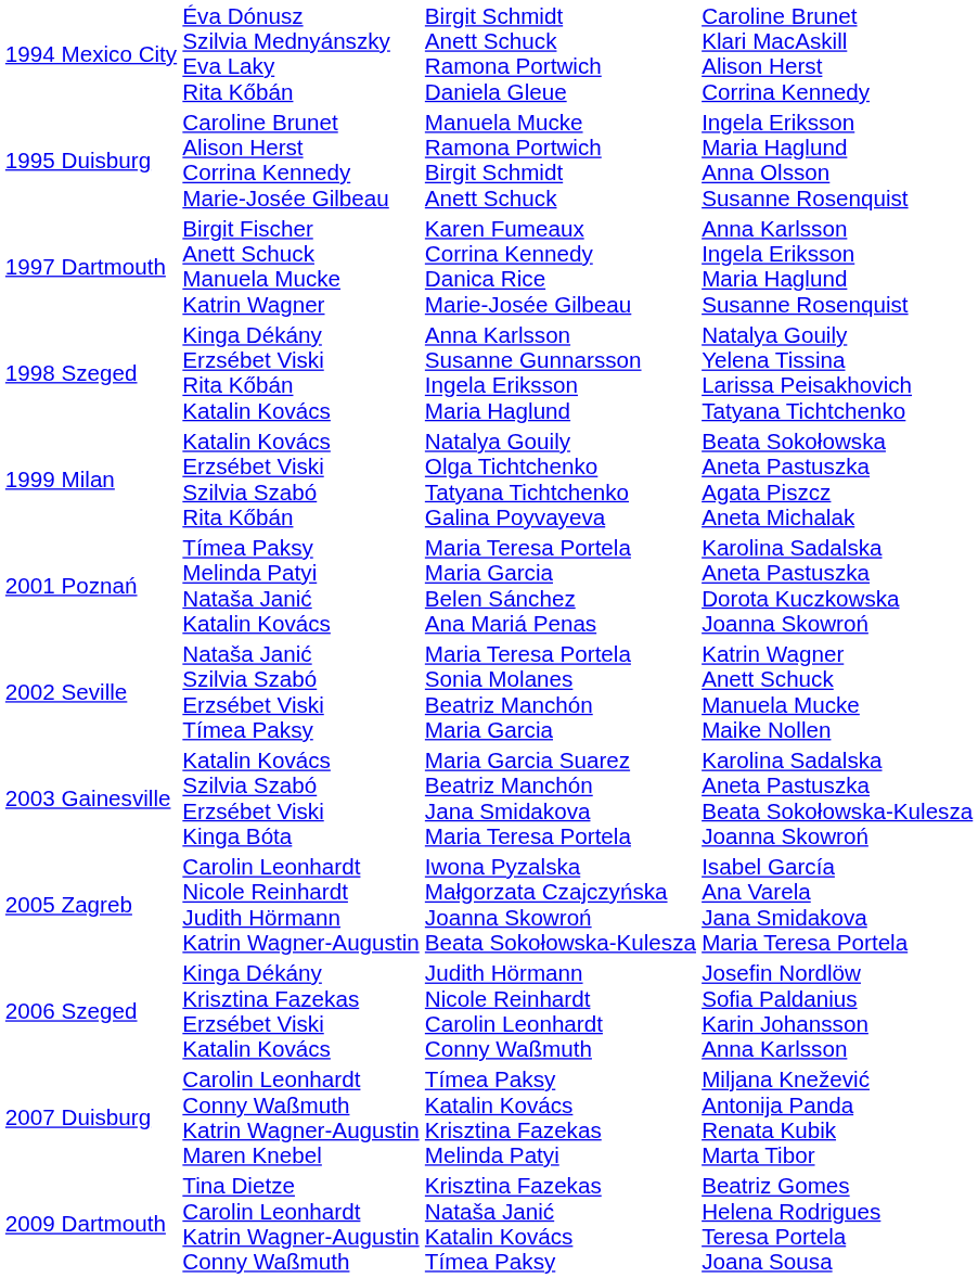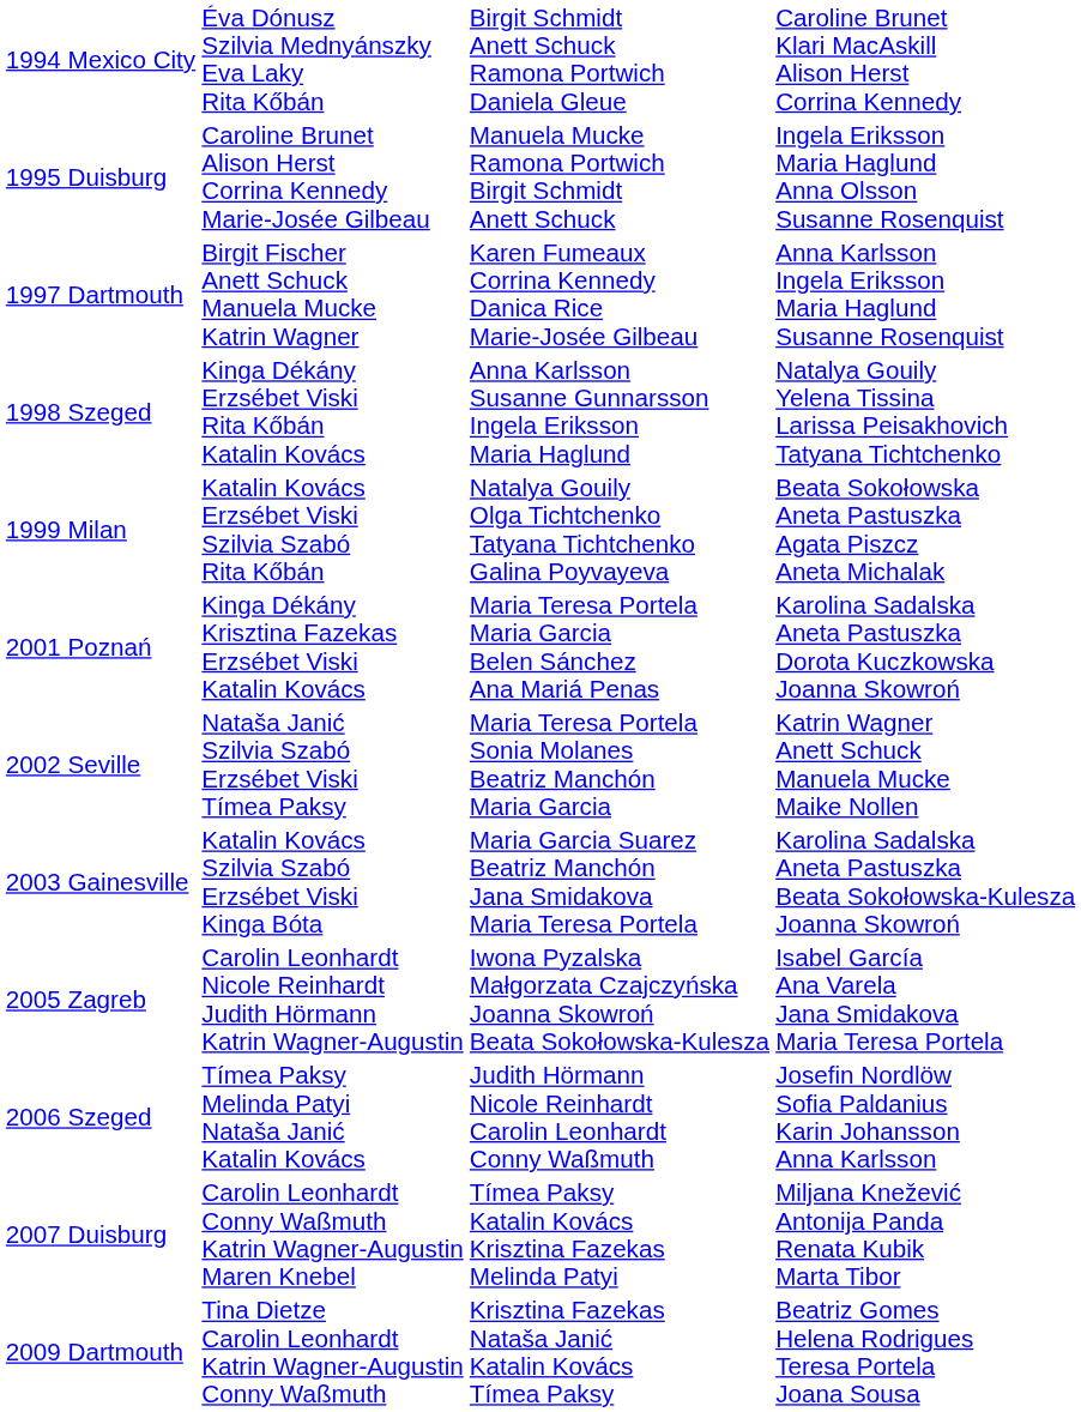 <table>
 <tr>
 <td><a href='#'>1994 Mexico City</a></td>
 <td><a href='#'>Éva Dónusz</a><br><a href='#'>Szilvia Mednyánszky</a><br><a href='#'>Eva Laky</a><br><a href='#'>Rita Kőbán</a><br></td>
 <td><a href='#'>Birgit Schmidt</a><br><a href='#'>Anett Schuck</a><br><a href='#'>Ramona Portwich</a><br><a href='#'>Daniela Gleue</a><br></td>
 <td><a href='#'>Caroline Brunet</a><br><a href='#'>Klari MacAskill</a><br><a href='#'>Alison Herst</a><br><a href='#'>Corrina Kennedy</a><br></td>
 </tr>
 <tr>
 <td><a href='#'>1995 Duisburg</a></td>
 <td><a href='#'>Caroline Brunet</a><br><a href='#'>Alison Herst</a><br><a href='#'>Corrina Kennedy</a><br><a href='#'>Marie-Josée Gilbeau</a><br></td>
 <td><a href='#'>Manuela Mucke</a><br><a href='#'>Ramona Portwich</a><br><a href='#'>Birgit Schmidt</a><br><a href='#'>Anett Schuck</a><br></td>
 <td><a href='#'>Ingela Eriksson</a><br><a href='#'>Maria Haglund</a><br><a href='#'>Anna Olsson</a><br><a href='#'>Susanne Rosenquist</a><br></td>
 </tr>
 <tr>
 <td><a href='#'>1997 Dartmouth</a></td>
 <td><a href='#'>Birgit Fischer</a><br><a href='#'>Anett Schuck</a><br><a href='#'>Manuela Mucke</a><br><a href='#'>Katrin Wagner</a><br></td>
 <td><a href='#'>Karen Fumeaux</a><br><a href='#'>Corrina Kennedy</a><br><a href='#'>Danica Rice</a><br><a href='#'>Marie-Josée Gilbeau</a><br></td>
 <td><a href='#'>Anna Karlsson</a><br><a href='#'>Ingela Eriksson</a><br><a href='#'>Maria Haglund</a><br><a href='#'>Susanne Rosenquist</a><br></td>
 </tr>
 <tr>
 <td><a href='#'>1998 Szeged</a></td>
 <td><a href='#'>Kinga Dékány</a><br><a href='#'>Erzsébet Viski</a><br><a href='#'>Rita Kőbán</a><br><a href='#'>Katalin Kovács</a><br></td>
 <td><a href='#'>Anna Karlsson</a><br><a href='#'>Susanne Gunnarsson</a><br><a href='#'>Ingela Eriksson</a><br><a href='#'>Maria Haglund</a><br></td>
 <td><a href='#'>Natalya Gouily</a><br><a href='#'>Yelena Tissina</a><br><a href='#'>Larissa Peisakhovich</a><br><a href='#'>Tatyana Tichtchenko</a><br></td>
 </tr>
 <tr>
 <td><a href='#'>1999 Milan</a></td>
 <td><a href='#'>Katalin Kovács</a><br><a href='#'>Erzsébet Viski</a><br><a href='#'>Szilvia Szabó</a><br><a href='#'>Rita Kőbán</a><br></td>
 <td><a href='#'>Natalya Gouily</a><br><a href='#'>Olga Tichtchenko</a><br><a href='#'>Tatyana Tichtchenko</a><br><a href='#'>Galina Poyvayeva</a><br></td>
 <td><a href='#'>Beata Sokołowska</a><br><a href='#'>Aneta Pastuszka</a><br><a href='#'>Agata Piszcz</a><br><a href='#'>Aneta Michalak</a><br></td>
 </tr>
 <tr>
 <td><a href='#'>2001 Poznań</a></td>
-<td><a href='#'>Tímea Paksy</a><br><a href='#'>Melinda Patyi</a><br><a href='#'>Nataša Janić</a><br><a href='#'>Katalin Kovács</a><br></td>
+<td><a href='#'>Kinga Dékány</a><br><a href='#'>Krisztina Fazekas</a><br><a href='#'>Erzsébet Viski</a><br><a href='#'>Katalin Kovács</a><br></td>
 <td><a href='#'>Maria Teresa Portela</a><br><a href='#'>Maria Garcia</a><br><a href='#'>Belen Sánchez</a><br><a href='#'>Ana Mariá Penas</a><br></td>
 <td><a href='#'>Karolina Sadalska</a><br><a href='#'>Aneta Pastuszka</a><br><a href='#'>Dorota Kuczkowska</a><br><a href='#'>Joanna Skowroń</a><br></td>
 </tr>
 <tr>
 <td><a href='#'>2002 Seville</a></td>
 <td><a href='#'>Nataša Janić</a><br><a href='#'>Szilvia Szabó</a><br><a href='#'>Erzsébet Viski</a><br><a href='#'>Tímea Paksy</a><br></td>
 <td><a href='#'>Maria Teresa Portela</a><br><a href='#'>Sonia Molanes</a><br><a href='#'>Beatriz Manchón</a><br><a href='#'>Maria Garcia</a><br></td>
 <td><a href='#'>Katrin Wagner</a><br><a href='#'>Anett Schuck</a><br><a href='#'>Manuela Mucke</a><br><a href='#'>Maike Nollen</a><br></td>
 </tr>
 <tr>
 <td><a href='#'>2003 Gainesville</a></td>
 <td><a href='#'>Katalin Kovács</a><br><a href='#'>Szilvia Szabó</a><br><a href='#'>Erzsébet Viski</a><br><a href='#'>Kinga Bóta</a><br></td>
 <td><a href='#'>Maria Garcia Suarez</a><br><a href='#'>Beatriz Manchón</a><br><a href='#'>Jana Smidakova</a><br><a href='#'>Maria Teresa Portela</a><br></td>
 <td><a href='#'>Karolina Sadalska</a><br><a href='#'>Aneta Pastuszka</a><br><a href='#'>Beata Sokołowska-Kulesza</a><br><a href='#'>Joanna Skowroń</a><br></td>
 </tr>
 <tr>
 <td><a href='#'>2005 Zagreb</a></td>
 <td><a href='#'>Carolin Leonhardt</a><br><a href='#'>Nicole Reinhardt</a><br><a href='#'>Judith Hörmann</a><br><a href='#'>Katrin Wagner-Augustin</a><br></td>
 <td><a href='#'>Iwona Pyzalska</a><br><a href='#'>Małgorzata Czajczyńska</a><br><a href='#'>Joanna Skowroń</a><br><a href='#'>Beata Sokołowska-Kulesza</a><br></td>
 <td><a href='#'>Isabel García</a><br><a href='#'>Ana Varela</a><br><a href='#'>Jana Smidakova</a><br><a href='#'>Maria Teresa Portela</a><br></td>
 </tr>
 <tr>
 <td><a href='#'>2006 Szeged</a></td>
-<td><a href='#'>Kinga Dékány</a><br><a href='#'>Krisztina Fazekas</a><br><a href='#'>Erzsébet Viski</a><br><a href='#'>Katalin Kovács</a><br></td>
+<td><a href='#'>Tímea Paksy</a><br><a href='#'>Melinda Patyi</a><br><a href='#'>Nataša Janić</a><br><a href='#'>Katalin Kovács</a><br></td>
 <td><a href='#'>Judith Hörmann</a><br><a href='#'>Nicole Reinhardt</a><br><a href='#'>Carolin Leonhardt</a><br><a href='#'>Conny Waßmuth</a><br></td>
 <td><a href='#'>Josefin Nordlöw</a><br><a href='#'>Sofia Paldanius</a><br><a href='#'>Karin Johansson</a><br><a href='#'>Anna Karlsson</a><br></td>
 </tr>
 <tr>
 <td><a href='#'>2007 Duisburg</a></td>
 <td><a href='#'>Carolin Leonhardt</a><br><a href='#'>Conny Waßmuth</a><br><a href='#'>Katrin Wagner-Augustin</a><br><a href='#'>Maren Knebel</a><br></td>
 <td><a href='#'>Tímea Paksy</a><br><a href='#'>Katalin Kovács</a><br><a href='#'>Krisztina Fazekas</a><br><a href='#'>Melinda Patyi</a><br></td>
 <td><a href='#'>Miljana Knežević</a><br><a href='#'>Antonija Panda</a><br><a href='#'>Renata Kubik</a><br><a href='#'>Marta Tibor</a><br></td>
 </tr>
 <tr>
 <td><a href='#'>2009 Dartmouth</a></td>
 <td><a href='#'>Tina Dietze</a><br><a href='#'>Carolin Leonhardt</a><br><a href='#'>Katrin Wagner-Augustin</a><br><a href='#'>Conny Waßmuth</a><br></td>
 <td><a href='#'>Krisztina Fazekas</a><br><a href='#'>Nataša Janić</a><br><a href='#'>Katalin Kovács</a><br><a href='#'>Tímea Paksy</a><br></td>
 <td><a href='#'>Beatriz Gomes</a><br><a href='#'>Helena Rodrigues</a><br><a href='#'>Teresa Portela</a><br><a href='#'>Joana Sousa</a><br></td>
 </tr>
 </table>
